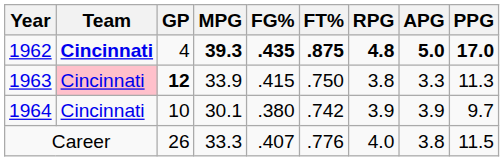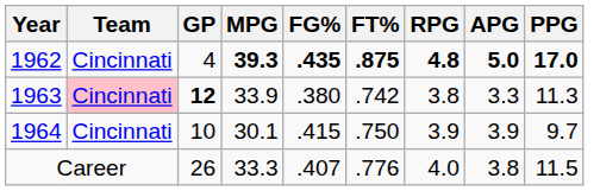 <table class="wikitable sortable" style="font-size:95%; text-align:right;">
 <tr>
 <th>Year</th>
 <th>Team</th>
 <th>GP</th>
 <th>MPG</th>
 <th>FG%</th>
 <th>FT%</th>
 <th>RPG</th>
 <th>APG</th>
 <th>PPG</th>
 </tr>
 <tr>
 <td style="text-align:left;"><a href='#'>1962</a></td>
-<td style="text-align:left;"><strong><a href='#'>Cincinnati</a></strong></td>
+<td style="text-align:left;"><a href='#'>Cincinnati</a></td>
 <td>4</td>
 <td><strong>39.3</strong></td>
 <td><strong>.435</strong></td>
 <td><strong>.875</strong></td>
 <td><strong>4.8</strong></td>
 <td><strong>5.0</strong></td>
 <td><strong>17.0</strong></td>
 </tr>
 <tr>
 <td style="text-align:left;"><a href='#'>1963</a></td>
 <td style="background: pink; text-align:left;"><a href='#'>Cincinnati</a></td>
 <td><strong>12</strong></td>
 <td>33.9</td>
-<td>.415</td>
-<td>.750</td>
+<td>.380</td>
+<td>.742</td>
 <td>3.8</td>
 <td>3.3</td>
 <td>11.3</td>
 </tr>
 <tr>
 <td style="text-align:left;"><a href='#'>1964</a></td>
 <td style="text-align:left;"><a href='#'>Cincinnati</a></td>
 <td>10</td>
 <td>30.1</td>
-<td>.380</td>
-<td>.742</td>
+<td>.415</td>
+<td>.750</td>
 <td>3.9</td>
 <td>3.9</td>
 <td>9.7</td>
 </tr>
 <tr class="sortbottom">
 <td style="text-align:center;" colspan="2">Career</td>
 <td>26</td>
 <td>33.3</td>
 <td>.407</td>
 <td>.776</td>
 <td>4.0</td>
 <td>3.8</td>
 <td>11.5</td>
 </tr>
 </table>
